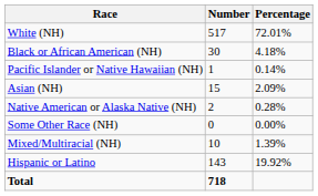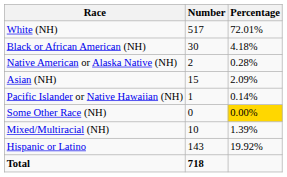 <table class="wikitable">
 <tr>
 <th>Race</th>
 <th>Number</th>
 <th>Percentage</th>
 </tr>
 <tr>
 <td><a href='#'>White</a> (NH)</td>
 <td>517</td>
 <td>72.01%</td>
 </tr>
 <tr>
 <td><a href='#'>Black or African American</a> (NH)</td>
 <td>30</td>
 <td>4.18%</td>
 </tr>
 <tr>
-<td><a href='#'>Pacific Islander</a> or <a href='#'>Native Hawaiian</a> (NH)</td>
-<td>1</td>
-<td>0.14%</td>
+<td><a href='#'>Native American</a> or <a href='#'>Alaska Native</a> (NH)</td>
+<td>2</td>
+<td>0.28%</td>
 </tr>
 <tr>
 <td><a href='#'>Asian</a> (NH)</td>
 <td>15</td>
 <td>2.09%</td>
 </tr>
 <tr>
-<td><a href='#'>Native American</a> or <a href='#'>Alaska Native</a> (NH)</td>
-<td>2</td>
-<td>0.28%</td>
+<td><a href='#'>Pacific Islander</a> or <a href='#'>Native Hawaiian</a> (NH)</td>
+<td>1</td>
+<td>0.14%</td>
 </tr>
 <tr>
 <td><a href='#'>Some Other Race</a> (NH)</td>
 <td>0</td>
-<td>0.00%</td>
+<td style="background: gold;">0.00%</td>
 </tr>
 <tr>
 <td><a href='#'>Mixed/Multiracial</a> (NH)</td>
 <td>10</td>
 <td>1.39%</td>
 </tr>
 <tr>
 <td><a href='#'>Hispanic or Latino</a></td>
 <td>143</td>
 <td>19.92%</td>
 </tr>
 <tr>
 <td><strong>Total</strong></td>
 <td><strong>718</strong></td>
 </tr>
 </table>
